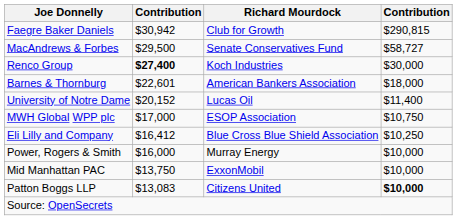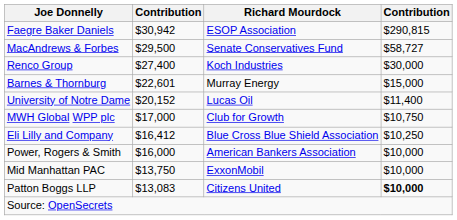 <table class="wikitable sortable">
 <tr>
 <th>Joe Donnelly</th>
 <th>Contribution</th>
 <th>Richard Mourdock</th>
 <th>Contribution</th>
 </tr>
 <tr>
 <td><a href='#'>Faegre Baker Daniels</a></td>
 <td>$30,942</td>
-<td><a href='#'>Club for Growth</a></td>
+<td><a href='#'>ESOP Association</a></td>
 <td>$290,815</td>
 </tr>
 <tr>
 <td><a href='#'>MacAndrews & Forbes</a></td>
 <td>$29,500</td>
 <td><a href='#'>Senate Conservatives Fund</a></td>
 <td>$58,727</td>
 </tr>
 <tr>
 <td><a href='#'>Renco Group</a></td>
-<td><strong>$27,400</strong></td>
+<td>$27,400</td>
 <td><a href='#'>Koch Industries</a></td>
 <td>$30,000</td>
 </tr>
 <tr>
 <td><a href='#'>Barnes & Thornburg</a></td>
 <td>$22,601</td>
-<td><a href='#'>American Bankers Association</a></td>
-<td>$18,000</td>
+<td>Murray Energy</td>
+<td>$15,000</td>
 </tr>
 <tr>
 <td><a href='#'>University of Notre Dame</a></td>
 <td>$20,152</td>
 <td><a href='#'>Lucas Oil</a></td>
 <td>$11,400</td>
 </tr>
 <tr>
 <td><a href='#'>MWH Global</a> <a href='#'>WPP plc</a></td>
 <td>$17,000</td>
-<td><a href='#'>ESOP Association</a></td>
+<td><a href='#'>Club for Growth</a></td>
 <td>$10,750</td>
 </tr>
 <tr>
 <td><a href='#'>Eli Lilly and Company</a></td>
 <td>$16,412</td>
 <td><a href='#'>Blue Cross Blue Shield Association</a></td>
 <td>$10,250</td>
 </tr>
 <tr>
 <td>Power, Rogers & Smith</td>
 <td>$16,000</td>
-<td>Murray Energy</td>
+<td><a href='#'>American Bankers Association</a></td>
 <td>$10,000</td>
 </tr>
 <tr>
 <td>Mid Manhattan PAC</td>
 <td>$13,750</td>
 <td><a href='#'>ExxonMobil</a></td>
 <td>$10,000</td>
 </tr>
 <tr>
 <td>Patton Boggs LLP</td>
 <td>$13,083</td>
 <td><a href='#'>Citizens United</a></td>
 <td><strong>$10,000</strong></td>
 </tr>
 <tr>
 <td colspan=5>Source: <a href='#'>OpenSecrets</a></td>
 </tr>
 </table>
